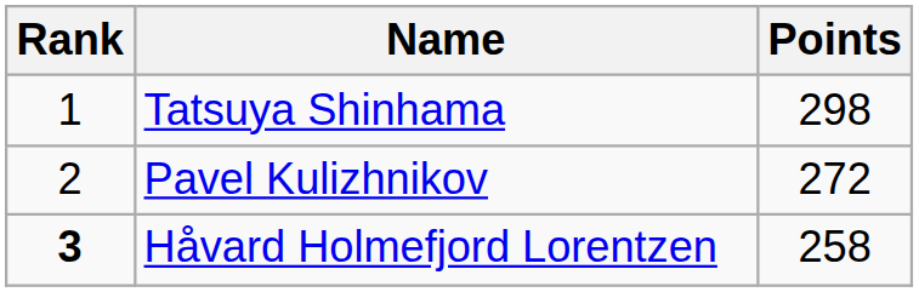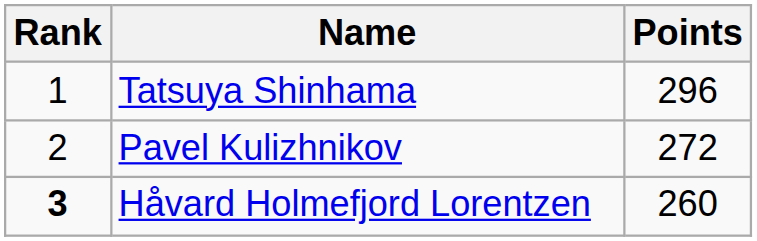 <table class="wikitable" border="1" style="text-align:center">
 <tr>
 <th width=30>Rank</th>
 <th width=220>Name</th>
 <th width=25>Points</th>
 </tr>
 <tr>
 <td>1</td>
 <td align="left"> <a href='#'>Tatsuya Shinhama</a></td>
-<td>298</td>
+<td>296</td>
 </tr>
 <tr>
 <td>2</td>
 <td align="left"> <a href='#'>Pavel Kulizhnikov</a></td>
 <td>272</td>
 </tr>
 <tr>
 <td><strong>3</strong></td>
 <td align="left"> <a href='#'>Håvard Holmefjord Lorentzen</a></td>
-<td>258</td>
+<td>260</td>
 </tr>
 </table>
